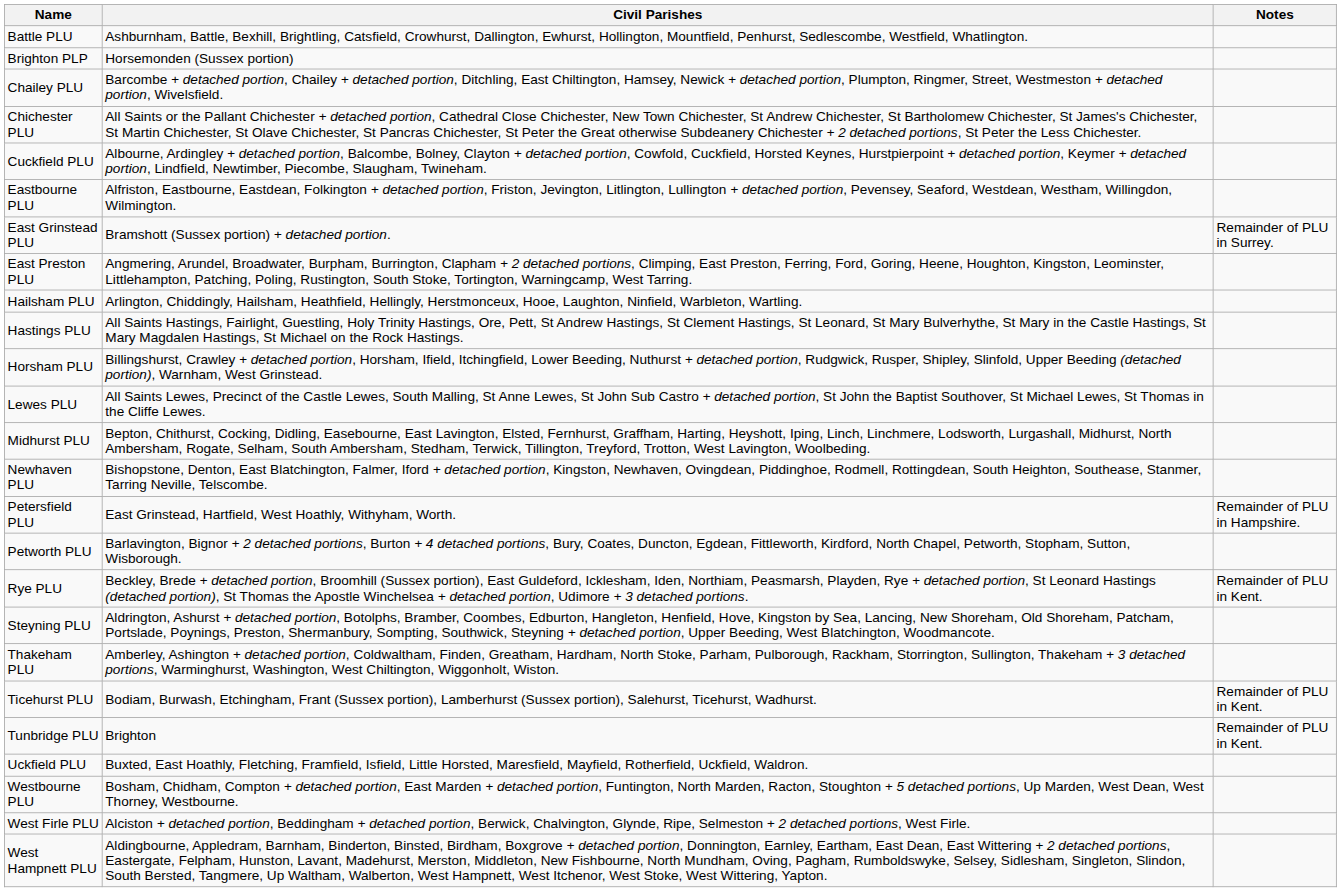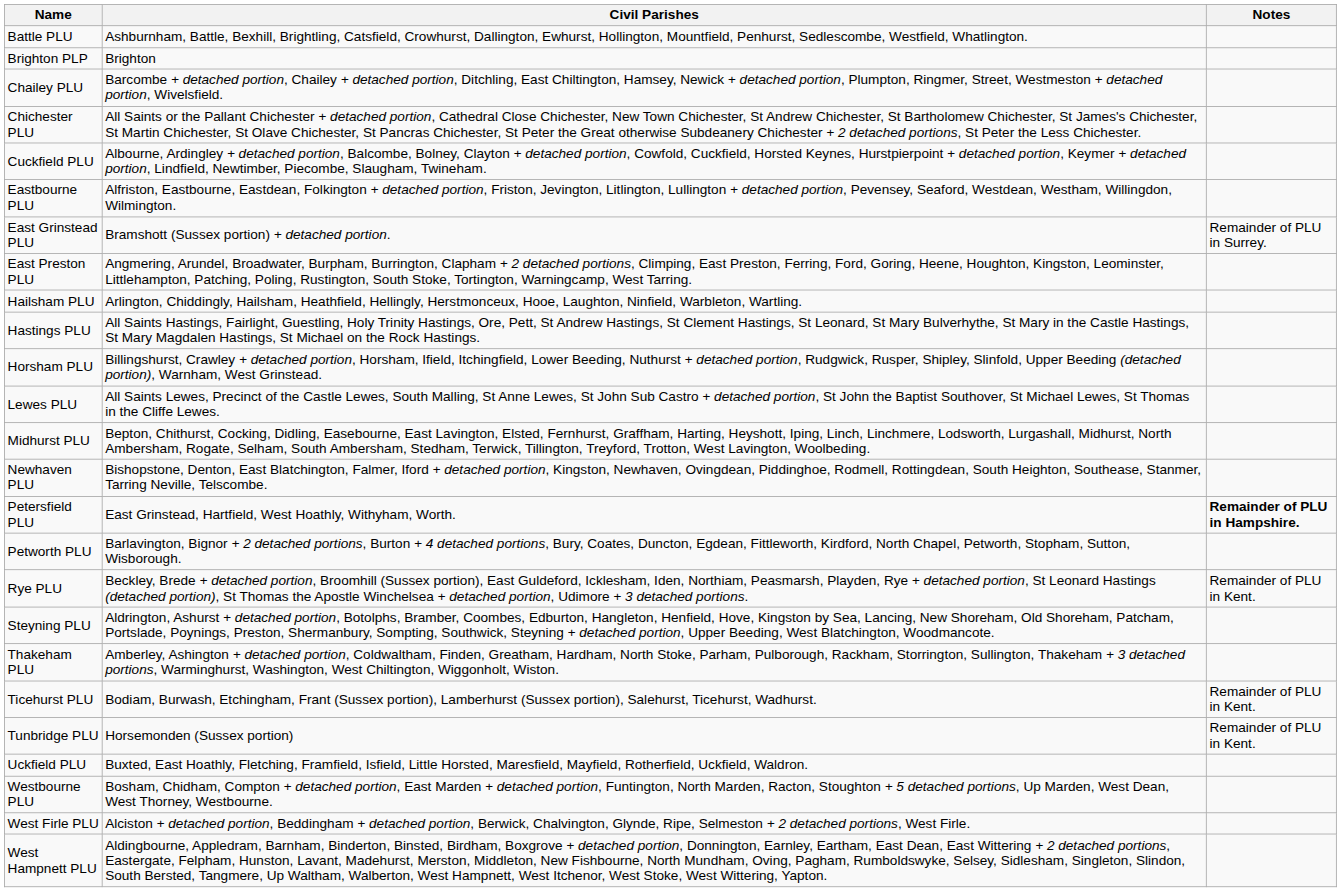 <table class="wikitable">
 <tr>
 <th>Name</th>
 <th>Civil Parishes</th>
 <th>Notes</th>
 </tr>
 <tr>
 <td>Battle PLU</td>
 <td>Ashburnham, Battle, Bexhill, Brightling, Catsfield, Crowhurst, Dallington, Ewhurst, Hollington, Mountfield, Penhurst, Sedlescombe, Westfield, Whatlington.</td>
 <td></td>
 </tr>
 <tr>
 <td>Brighton PLP</td>
-<td>Horsemonden (Sussex portion)</td>
+<td>Brighton</td>
 <td></td>
 </tr>
 <tr>
 <td>Chailey PLU</td>
 <td>Barcombe <em>+ detached portion</em>, Chailey <em>+ detached portion</em>, Ditchling, East Chiltington, Hamsey, Newick <em>+ detached portion</em>, Plumpton, Ringmer, Street, Westmeston <em>+ detached portion</em>, Wivelsfield.</td>
 <td></td>
 </tr>
 <tr>
 <td>Chichester PLU</td>
 <td>All Saints or the Pallant Chichester <em>+ detached portion</em>, Cathedral Close Chichester, New Town Chichester, St Andrew Chichester, St Bartholomew Chichester, St James's Chichester, St Martin Chichester, St Olave Chichester, St Pancras Chichester, St Peter the Great otherwise Subdeanery Chichester <em>+ 2 detached portions</em>, St Peter the Less Chichester.</td>
 <td></td>
 </tr>
 <tr>
 <td>Cuckfield PLU</td>
 <td>Albourne, Ardingley <em>+ detached portion</em>, Balcombe, Bolney, Clayton <em>+ detached portion</em>, Cowfold, Cuckfield, Horsted Keynes, Hurstpierpoint <em>+ detached portion</em>, Keymer <em>+ detached portion</em>, Lindfield, Newtimber, Piecombe, Slaugham, Twineham.</td>
 <td></td>
 </tr>
 <tr>
 <td>Eastbourne PLU</td>
 <td>Alfriston, Eastbourne, Eastdean, Folkington <em>+ detached portion</em>, Friston, Jevington, Litlington, Lullington <em>+ detached portion</em>, Pevensey, Seaford, Westdean, Westham, Willingdon, Wilmington.</td>
 <td></td>
 </tr>
 <tr>
 <td>East Grinstead PLU</td>
 <td>Bramshott (Sussex portion) <em>+ detached portion</em>.</td>
 <td>Remainder of PLU in Surrey.</td>
 </tr>
 <tr>
 <td>East Preston PLU</td>
 <td>Angmering, Arundel, Broadwater, Burpham, Burrington, Clapham <em>+ 2 detached portions</em>, Climping, East Preston, Ferring, Ford, Goring, Heene, Houghton, Kingston, Leominster, Littlehampton, Patching, Poling, Rustington, South Stoke, Tortington, Warningcamp, West Tarring.</td>
 <td></td>
 </tr>
 <tr>
 <td>Hailsham PLU</td>
 <td>Arlington, Chiddingly, Hailsham, Heathfield, Hellingly, Herstmonceux, Hooe, Laughton, Ninfield, Warbleton, Wartling.</td>
 <td></td>
 </tr>
 <tr>
 <td>Hastings PLU</td>
 <td>All Saints Hastings, Fairlight, Guestling, Holy Trinity Hastings, Ore, Pett, St Andrew Hastings, St Clement Hastings, St Leonard, St Mary Bulverhythe, St Mary in the Castle Hastings, St Mary Magdalen Hastings, St Michael on the Rock Hastings.</td>
 <td></td>
 </tr>
 <tr>
 <td>Horsham PLU</td>
 <td>Billingshurst, Crawley <em>+ detached portion</em>, Horsham, Ifield, Itchingfield, Lower Beeding, Nuthurst <em>+ detached portion</em>, Rudgwick, Rusper, Shipley, Slinfold, Upper Beeding <em>(detached portion)</em>, Warnham, West Grinstead.</td>
 <td></td>
 </tr>
 <tr>
 <td>Lewes PLU</td>
 <td>All Saints Lewes, Precinct of the Castle Lewes, South Malling, St Anne Lewes, St John Sub Castro <em>+ detached portion</em>, St John the Baptist Southover, St Michael Lewes, St Thomas in the Cliffe Lewes.</td>
 <td></td>
 </tr>
 <tr>
 <td>Midhurst PLU</td>
 <td>Bepton, Chithurst, Cocking, Didling, Easebourne, East Lavington, Elsted, Fernhurst, Graffham, Harting, Heyshott, Iping, Linch, Linchmere, Lodsworth, Lurgashall, Midhurst, North Ambersham, Rogate, Selham, South Ambersham, Stedham, Terwick, Tillington, Treyford, Trotton, West Lavington, Woolbeding.</td>
 <td></td>
 </tr>
 <tr>
 <td>Newhaven PLU</td>
 <td>Bishopstone, Denton, East Blatchington, Falmer, Iford <em>+ detached portion</em>, Kingston, Newhaven, Ovingdean, Piddinghoe, Rodmell, Rottingdean, South Heighton, Southease, Stanmer, Tarring Neville, Telscombe.</td>
 <td></td>
 </tr>
 <tr>
 <td>Petersfield PLU</td>
 <td>East Grinstead, Hartfield, West Hoathly, Withyham, Worth.</td>
-<td>Remainder of PLU in Hampshire.</td>
+<td><strong>Remainder of PLU in Hampshire.</strong></td>
 </tr>
 <tr>
 <td>Petworth PLU</td>
 <td>Barlavington, Bignor <em>+ 2 detached portions</em>, Burton <em>+ 4 detached portions</em>, Bury, Coates, Duncton, Egdean, Fittleworth, Kirdford, North Chapel, Petworth, Stopham, Sutton, Wisborough.</td>
 <td></td>
 </tr>
 <tr>
 <td>Rye PLU</td>
 <td>Beckley, Brede <em>+ detached portion</em>, Broomhill (Sussex portion), East Guldeford, Icklesham, Iden, Northiam, Peasmarsh, Playden, Rye <em>+ detached portion</em>, St Leonard Hastings <em>(detached portion)</em>, St Thomas the Apostle Winchelsea <em>+ detached portion</em>, Udimore <em>+ 3 detached portions</em>.</td>
 <td>Remainder of PLU in Kent.</td>
 </tr>
 <tr>
 <td>Steyning PLU</td>
 <td>Aldrington, Ashurst <em>+ detached portion</em>, Botolphs, Bramber, Coombes, Edburton, Hangleton, Henfield, Hove, Kingston by Sea, Lancing, New Shoreham, Old Shoreham, Patcham, Portslade, Poynings, Preston, Shermanbury, Sompting, Southwick, Steyning <em>+ detached portion</em>, Upper Beeding, West Blatchington, Woodmancote.</td>
 <td></td>
 </tr>
 <tr>
 <td>Thakeham PLU</td>
 <td>Amberley, Ashington <em>+ detached portion</em>, Coldwaltham, Finden, Greatham, Hardham, North Stoke, Parham, Pulborough, Rackham, Storrington, Sullington, Thakeham <em>+ 3 detached portions</em>, Warminghurst, Washington, West Chiltington, Wiggonholt, Wiston.</td>
 <td></td>
 </tr>
 <tr>
 <td>Ticehurst PLU</td>
 <td>Bodiam, Burwash, Etchingham, Frant (Sussex portion), Lamberhurst (Sussex portion), Salehurst, Ticehurst, Wadhurst.</td>
 <td>Remainder of PLU in Kent.</td>
 </tr>
 <tr>
 <td>Tunbridge PLU</td>
-<td>Brighton</td>
+<td>Horsemonden (Sussex portion)</td>
 <td>Remainder of PLU in Kent.</td>
 </tr>
 <tr>
 <td>Uckfield PLU</td>
 <td>Buxted, East Hoathly, Fletching, Framfield, Isfield, Little Horsted, Maresfield, Mayfield, Rotherfield, Uckfield, Waldron.</td>
 <td></td>
 </tr>
 <tr>
 <td>Westbourne PLU</td>
 <td>Bosham, Chidham, Compton <em>+ detached portion</em>, East Marden <em>+ detached portion</em>, Funtington, North Marden, Racton, Stoughton <em>+ 5 detached portions</em>, Up Marden, West Dean, West Thorney, Westbourne.</td>
 <td></td>
 </tr>
 <tr>
 <td>West Firle PLU</td>
 <td>Alciston <em>+ detached portion</em>, Beddingham <em>+ detached portion</em>, Berwick, Chalvington, Glynde, Ripe, Selmeston <em>+ 2 detached portions</em>, West Firle.</td>
 <td></td>
 </tr>
 <tr>
 <td>West Hampnett PLU</td>
 <td>Aldingbourne, Appledram, Barnham, Binderton, Binsted, Birdham, Boxgrove <em>+ detached portion</em>, Donnington, Earnley, Eartham, East Dean, East Wittering <em>+ 2 detached portions</em>, Eastergate, Felpham, Hunston, Lavant, Madehurst, Merston, Middleton, New Fishbourne, North Mundham, Oving, Pagham, Rumboldswyke, Selsey, Sidlesham, Singleton, Slindon, South Bersted, Tangmere, Up Waltham, Walberton, West Hampnett, West Itchenor, West Stoke, West Wittering, Yapton.</td>
 <td></td>
 </tr>
 </table>
